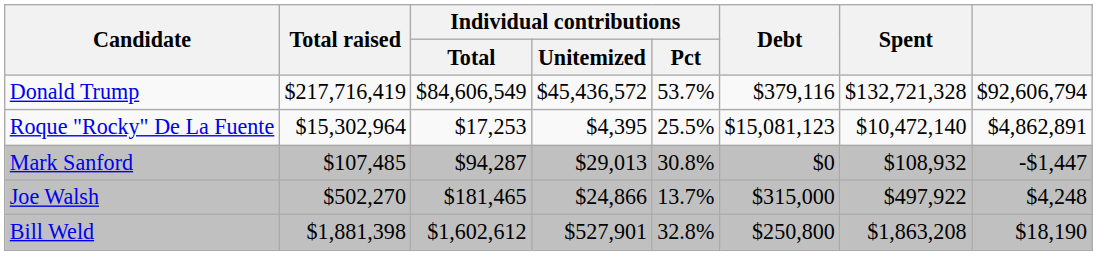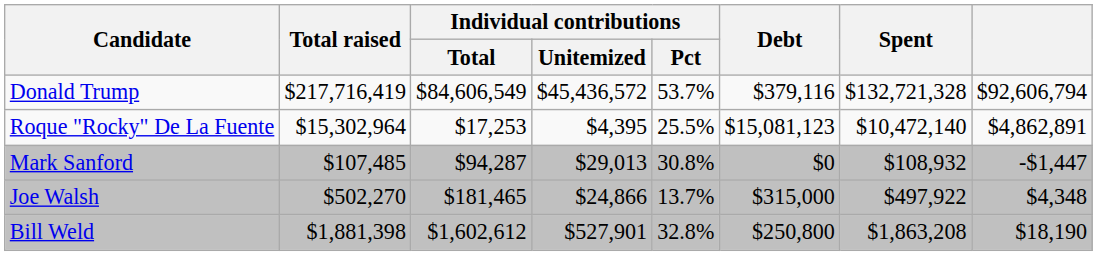 <table class="wikitable sortable" style="text-align:center;">
 <tr>
 <th rowspan=2>Candidate</th>
 <th data-sort-type=currency rowspan=2>Total raised</th>
 <th colspan=3>Individual contributions</th>
 <th data-sort-type=currency rowspan=2>Debt</th>
 <th data-sort-type=currency rowspan=2>Spent</th>
 <th data-sort-type=currency rowspan=2></th>
 </tr>
 <tr>
 <th data-sort-type=currency>Total</th>
 <th data-sort-type=currency>Unitemized</th>
 <th data-sort-type=number>Pct</th>
 </tr>
 <tr>
 <td style="text-align: left;"><a href='#'>Donald Trump</a></td>
 <td style="text-align: right;">$217,716,419</td>
 <td style="text-align: right;">$84,606,549</td>
 <td style="text-align: right;">$45,436,572</td>
 <td style="text-align: right;">53.7%</td>
 <td style="text-align: right;">$379,116</td>
 <td style="text-align: right;">$132,721,328</td>
 <td style="text-align: right;">$92,606,794</td>
 </tr>
 <tr>
 <td style="text-align: left;"><a href='#'>Roque "Rocky" De La Fuente</a></td>
 <td style="text-align: right;">$15,302,964</td>
 <td style="text-align: right;">$17,253</td>
 <td style="text-align: right;">$4,395</td>
 <td style="text-align: right;">25.5%</td>
 <td style="text-align: right;">$15,081,123</td>
 <td style="text-align: right;">$10,472,140</td>
 <td style="text-align: right;">$4,862,891</td>
 </tr>
 <tr style="background:silver;">
 <td style="text-align: left;"><a href='#'>Mark Sanford</a></td>
 <td style="text-align: right;">$107,485</td>
 <td style="text-align: right;">$94,287</td>
 <td style="text-align: right;">$29,013</td>
 <td style="text-align: right;">30.8%</td>
 <td style="text-align: right;">$0</td>
 <td style="text-align: right;">$108,932</td>
 <td style="text-align: right;">-$1,447</td>
 </tr>
 <tr style="background:silver;">
 <td style="text-align: left;"><a href='#'>Joe Walsh</a></td>
 <td style="text-align: right;">$502,270</td>
 <td style="text-align: right;">$181,465</td>
 <td style="text-align: right;">$24,866</td>
 <td style="text-align: right;">13.7%</td>
 <td style="text-align: right;">$315,000</td>
 <td style="text-align: right;">$497,922</td>
-<td style="text-align: right;">$4,248</td>
+<td style="text-align: right;">$4,348</td>
 </tr>
 <tr style="background:silver;">
 <td style="text-align: left;"><a href='#'>Bill Weld</a></td>
 <td style="text-align: right;">$1,881,398</td>
 <td style="text-align: right;">$1,602,612</td>
 <td style="text-align: right;">$527,901</td>
 <td style="text-align: right;">32.8%</td>
 <td style="text-align: right;">$250,800</td>
 <td style="text-align: right;">$1,863,208</td>
 <td style="text-align: right;">$18,190</td>
 </tr>
 </table>
